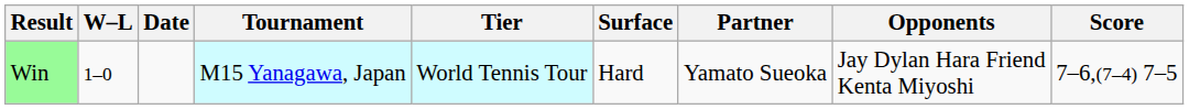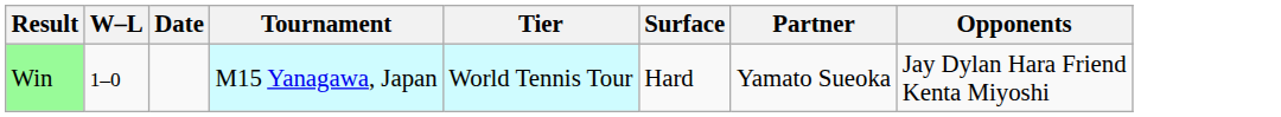 <table class="sortable wikitable">
 <tr>
 <th>Result</th>
 <th class="unsortable">W–L</th>
 <th>Date</th>
 <th>Tournament</th>
 <th>Tier</th>
 <th>Surface</th>
 <th>Partner</th>
 <th>Opponents</th>
-<th class="unsortable">Score</th>
 </tr>
 <tr>
 <td bgcolor=98FB98>Win</td>
 <td><small>1–0</small></td>
 <td></td>
 <td style="background:#cffcff;">M15 <a href='#'>Yanagawa</a>, Japan</td>
 <td style="background:#cffcff;">World Tennis Tour</td>
 <td>Hard</td>
 <td> Yamato Sueoka</td>
 <td> Jay Dylan Hara Friend<br> Kenta Miyoshi</td>
-<td>7–6,<small>(7–4)</small> 7–5</td>
 </tr>
 </table>
